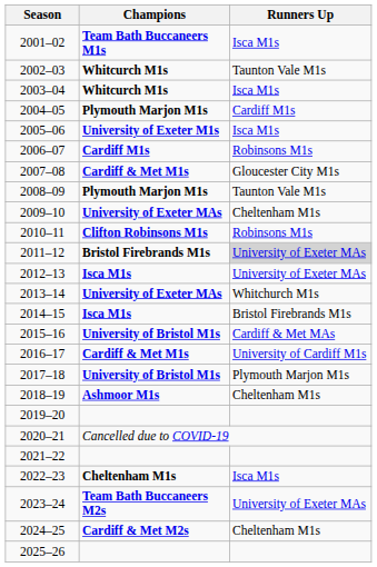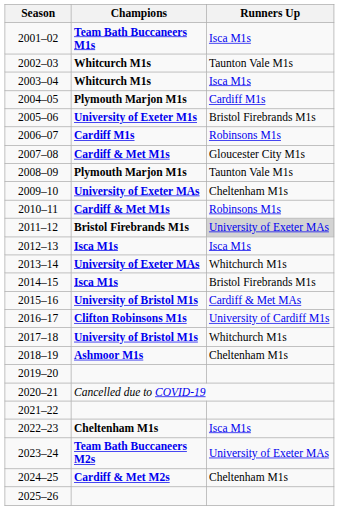 <table class="wikitable" style="text-align:centre; margin-left:1em;">
 <tr>
 <th style="width:85px">Season</th>
 <th style="width:180px">Champions</th>
 <th style="width:170px">Runners Up</th>
 </tr>
 <tr>
 <td style="text-align:center">2001–02</td>
 <td><strong><a href='#'>Team Bath Buccaneers M1s</a></strong></td>
 <td><a href='#'> Isca M1s</a></td>
 </tr>
 <tr>
 <td style="text-align:center">2002–03</td>
 <td><strong>Whitcurch M1s</strong></td>
 <td>Taunton Vale M1s</td>
 </tr>
 <tr>
 <td style="text-align:center">2003–04</td>
 <td><strong>Whitcurch M1s</strong></td>
 <td><a href='#'>Isca M1s</a></td>
 </tr>
 <tr>
 <td style="text-align:center">2004–05</td>
 <td><strong>Plymouth Marjon M1s</strong></td>
 <td><a href='#'>Cardiff M1s</a></td>
 </tr>
 <tr>
 <td style="text-align:center">2005–06</td>
 <td><strong><a href='#'>University of Exeter M1s</a></strong></td>
-<td><a href='#'> Isca M1s</a></td>
+<td>Bristol Firebrands M1s</td>
 </tr>
 <tr>
 <td style="text-align:center">2006–07</td>
 <td><strong><a href='#'>Cardiff M1s</a></strong></td>
 <td><a href='#'>Robinsons M1s</a></td>
 </tr>
 <tr>
 <td style="text-align:center">2007–08</td>
 <td><strong><a href='#'>Cardiff & Met M1s</a></strong></td>
 <td>Gloucester City M1s</td>
 </tr>
 <tr>
 <td style="text-align:center">2008–09</td>
 <td><strong>Plymouth Marjon M1s</strong></td>
 <td>Taunton Vale M1s</td>
 </tr>
 <tr>
 <td style="text-align:center">2009–10</td>
 <td><strong><a href='#'>University of Exeter MAs</a></strong></td>
 <td>Cheltenham M1s</td>
 </tr>
 <tr>
 <td style="text-align:center">2010–11</td>
-<td><strong><a href='#'>Clifton Robinsons M1s</a></strong></td>
+<td><strong><a href='#'>Cardiff & Met M1s</a></strong></td>
 <td><a href='#'>Robinsons M1s</a></td>
 </tr>
 <tr>
 <td style="text-align:center">2011–12</td>
 <td><strong>Bristol Firebrands M1s</strong></td>
 <td style="background: lightgrey;"><a href='#'>University of Exeter MAs</a></td>
 </tr>
 <tr>
 <td style="text-align:center">2012–13</td>
 <td><strong><a href='#'> Isca M1s</a></strong></td>
-<td><a href='#'>University of Exeter MAs</a></td>
+<td><a href='#'> Isca M1s</a></td>
 </tr>
 <tr>
 <td style="text-align:center">2013–14</td>
 <td><strong><a href='#'>University of Exeter MAs</a></strong></td>
 <td>Whitchurch M1s</td>
 </tr>
 <tr>
 <td style="text-align:center">2014–15</td>
 <td><strong><a href='#'> Isca M1s</a></strong></td>
 <td>Bristol Firebrands M1s</td>
 </tr>
 <tr>
 <td style="text-align:center">2015–16</td>
 <td><strong><a href='#'>University of Bristol M1s</a></strong></td>
 <td><a href='#'>Cardiff & Met MAs</a></td>
 </tr>
 <tr>
 <td style="text-align:center">2016–17</td>
-<td><strong><a href='#'>Cardiff & Met M1s</a></strong></td>
+<td><strong><a href='#'>Clifton Robinsons M1s</a></strong></td>
 <td><a href='#'>University of Cardiff M1s</a></td>
 </tr>
 <tr>
 <td style="text-align:center">2017–18</td>
 <td><strong><a href='#'>University of Bristol M1s</a></strong></td>
-<td>Plymouth Marjon M1s</td>
+<td>Whitchurch M1s</td>
 </tr>
 <tr>
 <td style="text-align:center">2018–19</td>
 <td><strong><a href='#'>Ashmoor M1s</a></strong></td>
 <td>Cheltenham M1s</td>
 </tr>
 <tr>
 <td style="text-align:center">2019–20</td>
 <td></td>
 </tr>
 <tr>
 <td style="text-align:center">2020–21</td>
 <td colspan=2><em>Cancelled due to <a href='#'>COVID-19</a></em></td>
 </tr>
 <tr>
 <td style="text-align:center">2021–22</td>
 <td></td>
 <td></td>
 </tr>
 <tr>
 <td style="text-align:center">2022–23</td>
 <td><strong>Cheltenham M1s</strong></td>
 <td><a href='#'> Isca M1s</a></td>
 </tr>
 <tr>
 <td style="text-align:center">2023–24</td>
 <td><strong><a href='#'>Team Bath Buccaneers M2s</a></strong></td>
 <td><a href='#'>University of Exeter MAs</a></td>
 </tr>
 <tr>
 <td style="text-align:center">2024–25</td>
 <td><strong><a href='#'>Cardiff & Met M2s</a></strong></td>
 <td>Cheltenham M1s</td>
 </tr>
 <tr>
 <td style="text-align:center">2025–26</td>
 <td></td>
 <td></td>
 </tr>
 </table>
